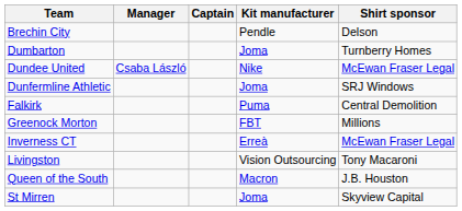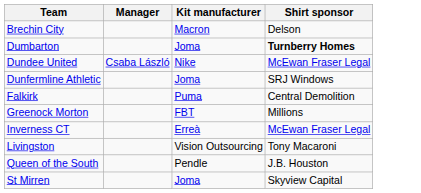 <table class="wikitable sortable">
 <tr>
 <th>Team</th>
 <th>Manager</th>
-<th>Captain</th>
 <th>Kit manufacturer</th>
 <th>Shirt sponsor</th>
 </tr>
 <tr>
 <td><a href='#'>Brechin City</a></td>
 <td> </td>
-<td> </td>
-<td>Pendle</td>
+<td><a href='#'>Macron</a></td>
 <td>Delson</td>
 </tr>
 <tr>
 <td><a href='#'>Dumbarton</a></td>
 <td> </td>
-<td> </td>
 <td><a href='#'>Joma</a></td>
-<td>Turnberry Homes</td>
+<td><strong>Turnberry Homes</strong></td>
 </tr>
 <tr>
 <td><a href='#'>Dundee United</a></td>
 <td> <a href='#'>Csaba László</a></td>
-<td> </td>
 <td><a href='#'>Nike</a></td>
 <td><a href='#'>McEwan Fraser Legal</a></td>
 </tr>
 <tr>
 <td><a href='#'>Dunfermline Athletic</a></td>
-<td> </td>
 <td> </td>
 <td><a href='#'>Joma</a></td>
 <td>SRJ Windows</td>
 </tr>
 <tr>
 <td><a href='#'>Falkirk</a></td>
 <td> </td>
-<td> </td>
 <td><a href='#'>Puma</a></td>
 <td>Central Demolition</td>
 </tr>
 <tr>
 <td><a href='#'>Greenock Morton</a></td>
-<td> </td>
 <td> </td>
 <td><a href='#'>FBT</a></td>
 <td>Millions</td>
 </tr>
 <tr>
 <td><a href='#'>Inverness CT</a></td>
 <td> </td>
-<td> </td>
 <td><a href='#'>Erreà</a></td>
 <td><a href='#'>McEwan Fraser Legal</a></td>
 </tr>
 <tr>
 <td><a href='#'>Livingston</a></td>
-<td> </td>
 <td> </td>
 <td>Vision Outsourcing</td>
 <td>Tony Macaroni</td>
 </tr>
 <tr>
 <td><a href='#'>Queen of the South</a></td>
 <td> </td>
-<td> </td>
-<td><a href='#'>Macron</a></td>
+<td>Pendle</td>
 <td>J.B. Houston</td>
 </tr>
 <tr>
 <td><a href='#'>St Mirren</a></td>
 <td> </td>
-<td> </td>
 <td><a href='#'>Joma</a></td>
 <td>Skyview Capital</td>
 </tr>
 </table>
